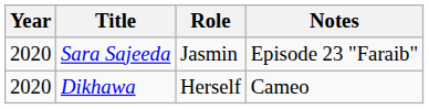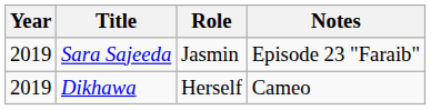 <table class="wikitable">
 <tr>
 <th>Year</th>
 <th>Title</th>
 <th>Role</th>
 <th>Notes</th>
 </tr>
 <tr>
-<td>2020</td>
+<td>2019</td>
 <td><em><a href='#'>Sara Sajeeda</a></em></td>
 <td>Jasmin</td>
 <td>Episode 23 "Faraib"</td>
 </tr>
 <tr>
-<td>2020</td>
+<td>2019</td>
 <td><em><a href='#'>Dikhawa</a></em></td>
 <td>Herself</td>
 <td>Cameo</td>
 </tr>
 </table>
